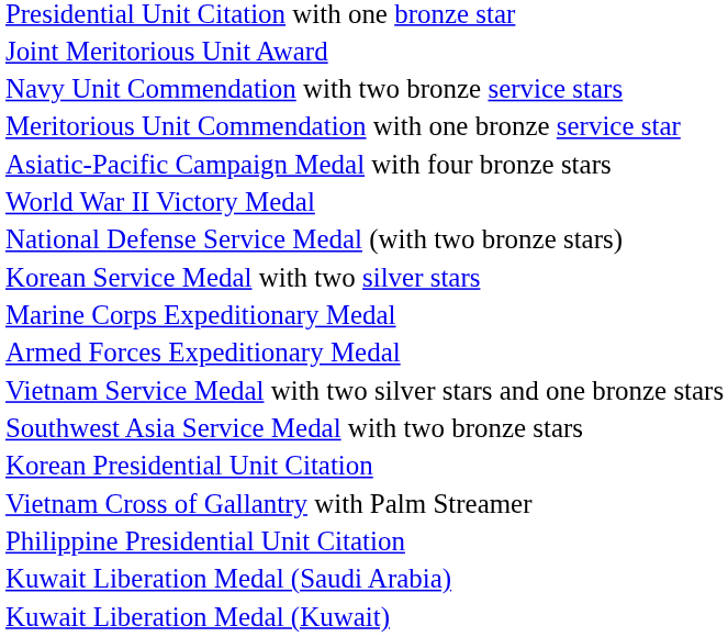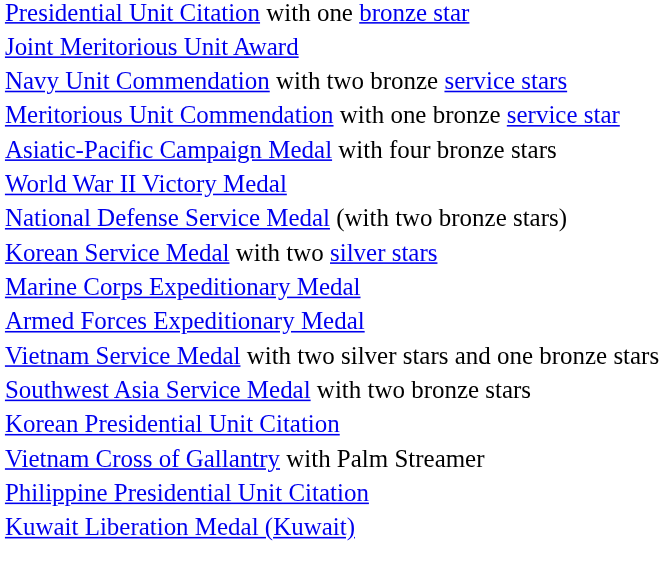 <table>
 <tr>
 <td></td>
 <td><a href='#'>Presidential Unit Citation</a> with one <a href='#'>bronze star</a></td>
 </tr>
 <tr>
 <td></td>
 <td><a href='#'>Joint Meritorious Unit Award</a></td>
 </tr>
 <tr>
 <td></td>
 <td><a href='#'>Navy Unit Commendation</a> with two bronze <a href='#'>service stars</a></td>
 </tr>
 <tr>
 <td></td>
 <td><a href='#'>Meritorious Unit Commendation</a> with one bronze <a href='#'>service star</a></td>
 </tr>
 <tr>
 <td></td>
 <td><a href='#'>Asiatic-Pacific Campaign Medal</a> with four bronze stars</td>
 </tr>
 <tr>
 <td></td>
 <td><a href='#'>World War II Victory Medal</a></td>
 </tr>
 <tr>
 <td></td>
 <td><a href='#'>National Defense Service Medal</a> (with two bronze stars)</td>
 </tr>
 <tr>
 <td></td>
 <td><a href='#'>Korean Service Medal</a> with two <a href='#'>silver stars</a></td>
 </tr>
 <tr>
 <td></td>
 <td><a href='#'>Marine Corps Expeditionary Medal</a></td>
 </tr>
 <tr>
 <td></td>
 <td><a href='#'>Armed Forces Expeditionary Medal</a></td>
 </tr>
 <tr>
 <td></td>
 <td><a href='#'>Vietnam Service Medal</a> with two silver stars and one bronze stars</td>
 </tr>
 <tr>
 <td></td>
 <td><a href='#'>Southwest Asia Service Medal</a> with two bronze stars</td>
 </tr>
 <tr>
 <td></td>
 <td><a href='#'>Korean Presidential Unit Citation</a></td>
 </tr>
 <tr>
 <td></td>
 <td><a href='#'>Vietnam Cross of Gallantry</a> with Palm Streamer</td>
 </tr>
 <tr>
 <td></td>
 <td><a href='#'>Philippine Presidential Unit Citation</a></td>
 </tr>
 <tr>
 <td></td>
-<td><a href='#'>Kuwait Liberation Medal (Saudi Arabia)</a></td>
-</tr>
-<tr>
-<td></td>
 <td><a href='#'>Kuwait Liberation Medal (Kuwait)</a></td>
 </tr>
 </table>
